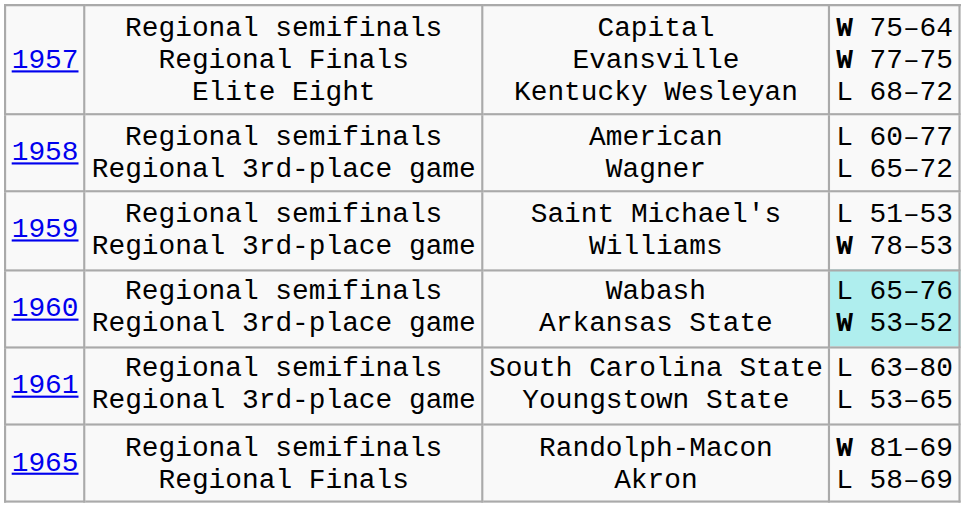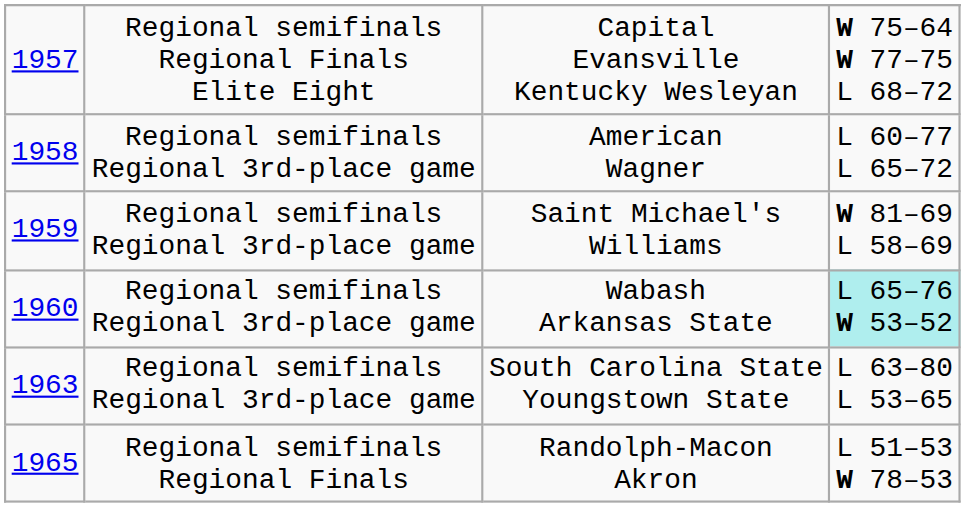 <table class="wikitable" style="text-align:center">
 <tr>
 </tr>
 <tr>
 </tr>
 <tr align="center">
 <td><a href='#'>1957</a></td>
 <td>Regional semifinals<br>Regional Finals<br>Elite Eight</td>
 <td>Capital<br>Evansville<br>Kentucky Wesleyan</td>
 <td><strong>W</strong> 75–64<br><strong>W</strong> 77–75<br>L 68–72</td>
 </tr>
 <tr align="center">
 <td><a href='#'>1958</a></td>
 <td>Regional semifinals<br>Regional 3rd-place game</td>
 <td>American<br>Wagner</td>
 <td>L 60–77<br>L 65–72</td>
 </tr>
 <tr align="center">
 <td><a href='#'>1959</a></td>
 <td>Regional semifinals<br>Regional 3rd-place game</td>
 <td>Saint Michael's<br>Williams</td>
-<td>L 51–53<br><strong>W</strong> 78–53</td>
+<td><strong>W</strong> 81–69<br>L 58–69</td>
 </tr>
 <tr align="center">
 <td><a href='#'>1960</a></td>
 <td>Regional semifinals<br>Regional 3rd-place game</td>
 <td>Wabash<br>Arkansas State</td>
 <td style="background: paleturquoise;">L 65–76<br><strong>W</strong> 53–52</td>
 </tr>
 <tr align="center">
-<td><a href='#'>1961</a></td>
+<td><a href='#'>1963</a></td>
 <td>Regional semifinals<br>Regional 3rd-place game</td>
 <td>South Carolina State<br>Youngstown State</td>
 <td>L 63–80<br>L 53–65</td>
 </tr>
 <tr align="center">
 <td><a href='#'>1965</a></td>
 <td>Regional semifinals<br>Regional Finals</td>
 <td>Randolph-Macon<br>Akron</td>
-<td><strong>W</strong> 81–69<br>L 58–69</td>
+<td>L 51–53<br><strong>W</strong> 78–53</td>
 </tr>
 </table>
